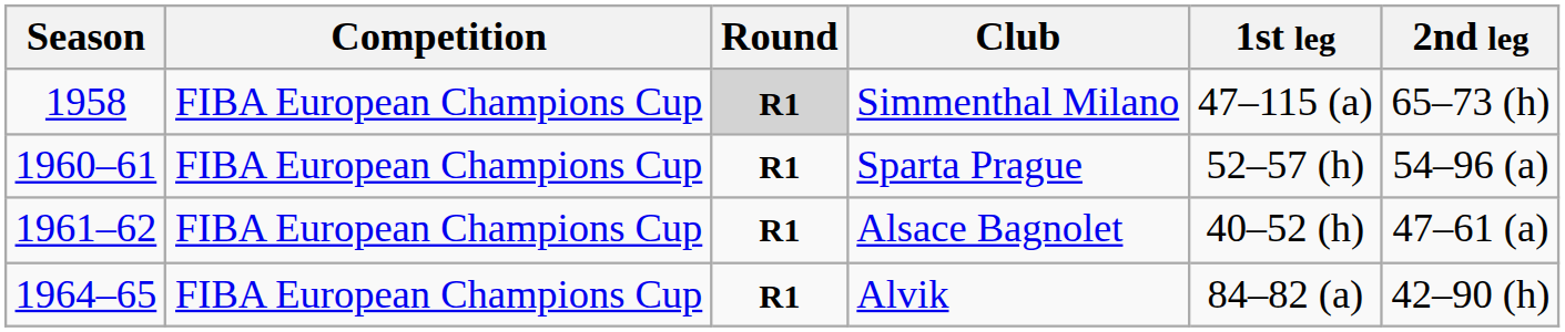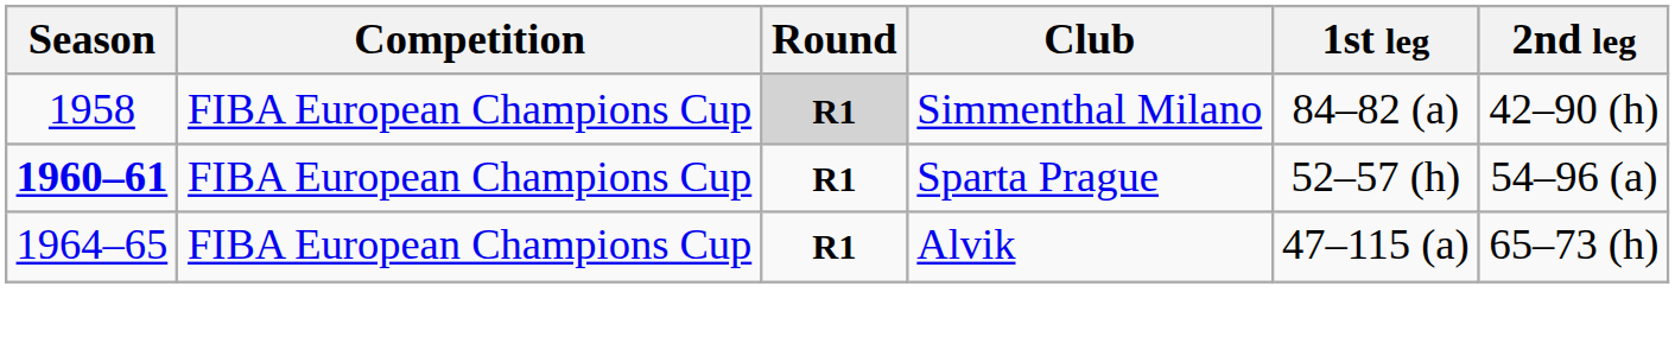 <table class="wikitable" style="text-align: center;">
 <tr>
 <th>Season</th>
 <th>Competition</th>
 <th>Round</th>
 <th>Club</th>
 <th>1st <small>leg</small></th>
 <th>2nd <small>leg</small></th>
 </tr>
 <tr>
 <td><a href='#'>1958</a></td>
 <td><a href='#'>FIBA European Champions Cup</a></td>
 <td style="background: lightgrey;"><small><strong>R1</strong></small></td>
 <td align=left> <a href='#'>Simmenthal Milano</a></td>
-<td>47–115 (a)</td>
-<td>65–73 (h)</td>
+<td>84–82 (a)</td>
+<td>42–90 (h)</td>
 </tr>
 <tr>
-<td><a href='#'>1960–61</a></td>
+<td><strong><a href='#'>1960–61</a></strong></td>
 <td><a href='#'>FIBA European Champions Cup</a></td>
 <td><small><strong>R1</strong></small></td>
 <td align=left> <a href='#'>Sparta Prague</a></td>
 <td>52–57 (h)</td>
 <td>54–96 (a)</td>
 </tr>
 <tr>
-<td><a href='#'>1961–62</a></td>
-<td><a href='#'>FIBA European Champions Cup</a></td>
-<td><small><strong>R1</strong></small></td>
-<td align=left> <a href='#'>Alsace Bagnolet</a></td>
-<td>40–52 (h)</td>
-<td>47–61 (a)</td>
-</tr>
-<tr>
 <td><a href='#'>1964–65</a></td>
 <td><a href='#'>FIBA European Champions Cup</a></td>
 <td><small><strong>R1</strong></small></td>
 <td align=left> <a href='#'>Alvik</a></td>
-<td>84–82 (a)</td>
-<td>42–90 (h)</td>
+<td>47–115 (a)</td>
+<td>65–73 (h)</td>
 </tr>
 </table>
